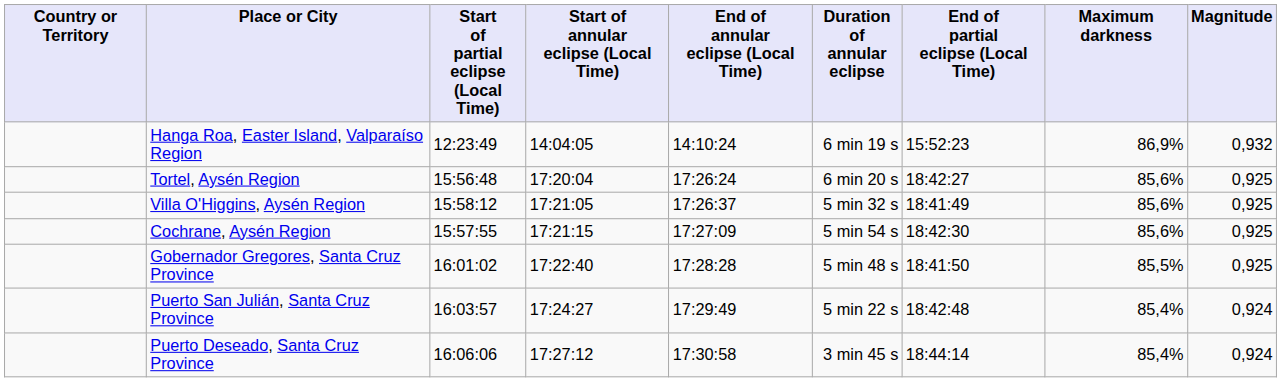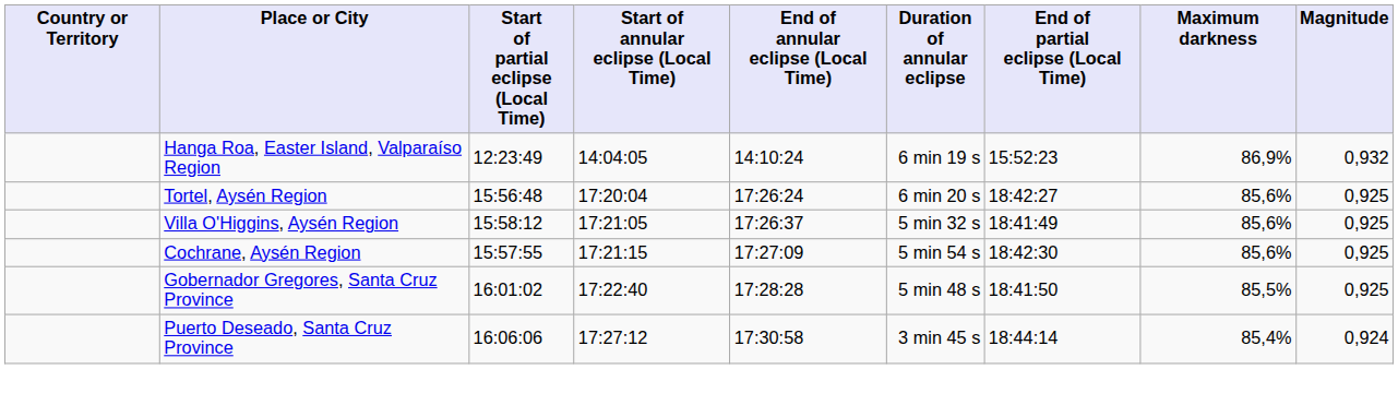 <table class="wikitable">
 <tr>
 <th valign="top" style="background:Lavender; color:Black">Country or Territory</th>
 <th valign="top" style="background:Lavender; color:Black">Place or City</th>
 <th valign="top" style="background:Lavender; color:Black">Start<br>of<br>partial<br>eclipse<br>(Local Time)<br></th>
 <th valign="top" style="background:Lavender; color:Black">Start of<br>annular<br>eclipse (Local Time)</th>
 <th valign="top" style="background:Lavender; color:Black">End of<br>annular<br>eclipse (Local Time)</th>
 <th valign="top" style="background:Lavender; color:Black">Duration of<br>annular<br>eclipse</th>
 <th valign="top" style="background:Lavender; color:Black">End of<br>partial<br>eclipse (Local Time)</th>
 <th valign="top" style="background:Lavender; color:Black">Maximum darkness</th>
 <th valign="top" style="background:Lavender; color:Black">Magnitude</th>
 </tr>
 <tr>
 <td></td>
 <td><a href='#'>Hanga Roa</a>, <a href='#'>Easter Island</a>, <a href='#'>Valparaíso Region</a></td>
 <td>12:23:49</td>
 <td>14:04:05</td>
 <td>14:10:24</td>
 <td align="right">6 min 19 s</td>
 <td>15:52:23</td>
 <td align="right">86,9%</td>
 <td align="right">0,932</td>
 </tr>
 <tr>
 <td></td>
 <td><a href='#'>Tortel</a>, <a href='#'>Aysén Region</a></td>
 <td>15:56:48</td>
 <td>17:20:04</td>
 <td>17:26:24</td>
 <td align="right">6 min 20 s</td>
 <td>18:42:27</td>
 <td align="right">85,6%</td>
 <td align="right">0,925</td>
 </tr>
 <tr>
 <td></td>
 <td><a href='#'>Villa O'Higgins</a>, <a href='#'>Aysén Region</a></td>
 <td>15:58:12</td>
 <td>17:21:05</td>
 <td>17:26:37</td>
 <td align="right">5 min 32 s</td>
 <td>18:41:49</td>
 <td align="right">85,6%</td>
 <td align="right">0,925</td>
 </tr>
 <tr>
 <td></td>
 <td><a href='#'>Cochrane</a>, <a href='#'>Aysén Region</a></td>
 <td>15:57:55</td>
 <td>17:21:15</td>
 <td>17:27:09</td>
 <td align="right">5 min 54 s</td>
 <td>18:42:30</td>
 <td align="right">85,6%</td>
 <td align="right">0,925</td>
 </tr>
 <tr>
 <td></td>
 <td><a href='#'>Gobernador Gregores</a>, <a href='#'> Santa Cruz Province</a></td>
 <td>16:01:02</td>
 <td>17:22:40</td>
 <td>17:28:28</td>
 <td align="right">5 min 48 s</td>
 <td>18:41:50</td>
 <td align="right">85,5%</td>
 <td align="right">0,925</td>
 </tr>
 <tr>
 <td></td>
-<td><a href='#'>Puerto San Julián</a>, <a href='#'> Santa Cruz Province</a></td>
-<td>16:03:57</td>
-<td>17:24:27</td>
-<td>17:29:49</td>
-<td align="right">5 min 22 s</td>
-<td>18:42:48</td>
-<td align="right">85,4%</td>
-<td align="right">0,924</td>
-</tr>
-<tr>
-<td></td>
 <td><a href='#'>Puerto Deseado</a>, <a href='#'> Santa Cruz Province</a></td>
 <td>16:06:06</td>
 <td>17:27:12</td>
 <td>17:30:58</td>
 <td align="right">3 min 45 s</td>
 <td>18:44:14</td>
 <td align="right">85,4%</td>
 <td align="right">0,924</td>
 </tr>
 </table>
